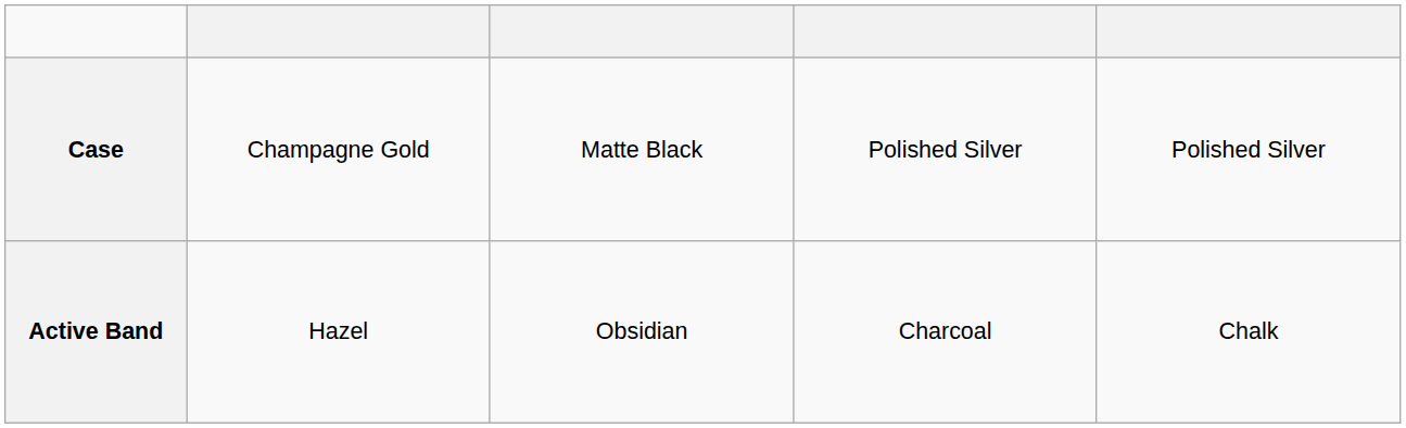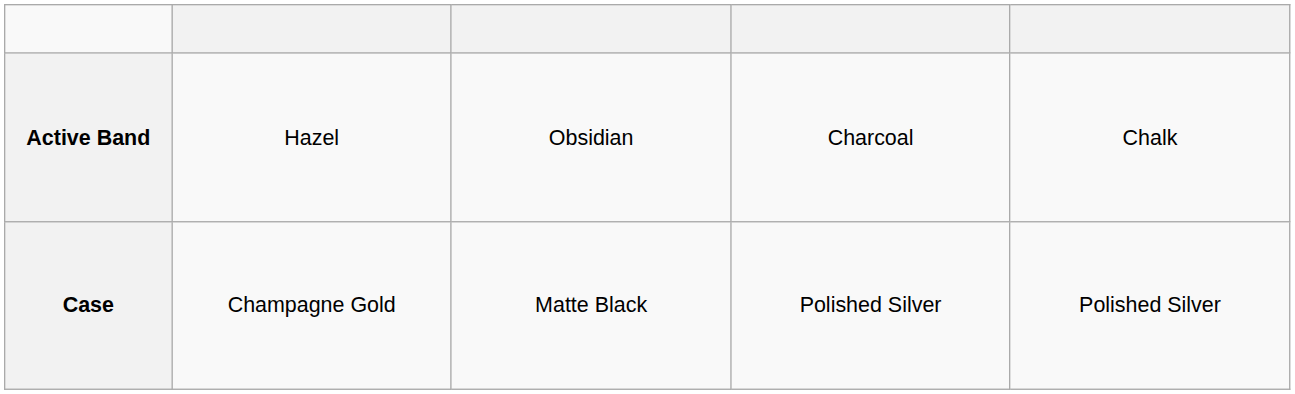 <table class="wikitable" style="text-align: center; width:60em; height:18em;">
 <tr>
 <td></td>
 <th style="width:12em;"></th>
 <th style="width:12em;"></th>
 <th style="width:12em;"></th>
 <th style="width:12em;"></th>
 </tr>
 <tr>
+<th>Active Band</th>
+<td> Hazel</td>
+<td> Obsidian</td>
+<td> Charcoal</td>
+<td> Chalk</td>
+</tr>
+<tr>
 <th style="width:7em">Case</th>
 <td> Champagne Gold</td>
 <td> Matte Black</td>
 <td> Polished Silver</td>
 <td> Polished Silver</td>
 </tr>
-<tr>
-<th>Active Band</th>
-<td> Hazel</td>
-<td> Obsidian</td>
-<td> Charcoal</td>
-<td> Chalk</td>
-</tr>
 </table>
